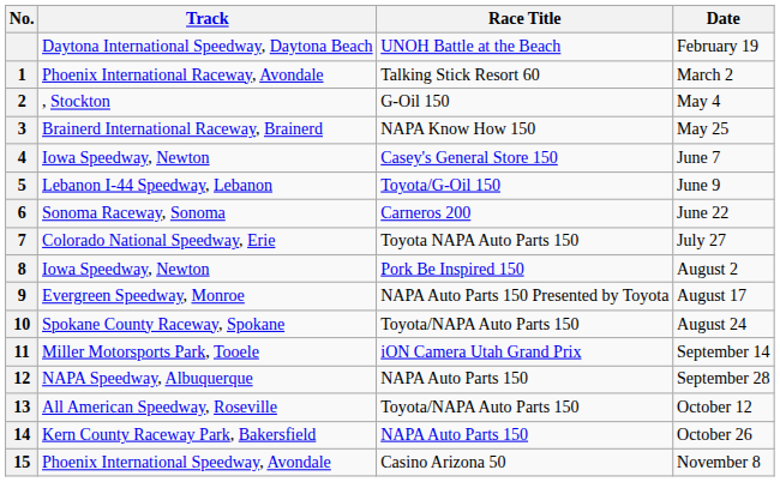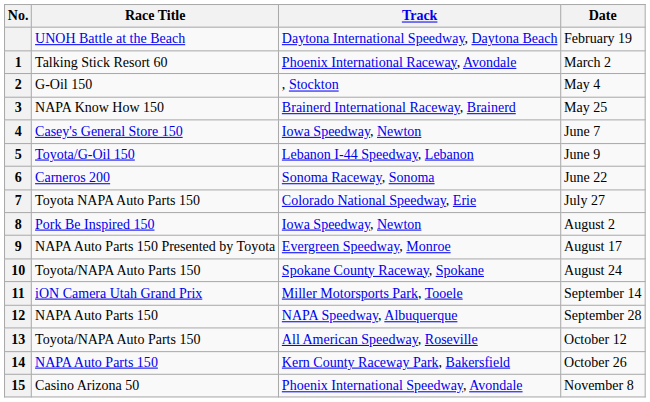 <table class="wikitable" style="font-size:85%;">
 <tr>
 <th>No.</th>
+<th>Race Title</th>
 <th><a href='#'>Track</a></th>
-<th>Race Title</th>
 <th>Date</th>
 </tr>
 <tr>
 <th></th>
+<td><a href='#'>UNOH Battle at the Beach</a></td>
 <td><a href='#'>Daytona International Speedway</a>, <a href='#'>Daytona Beach</a></td>
-<td><a href='#'>UNOH Battle at the Beach</a></td>
 <td>February 19</td>
 </tr>
 <tr>
 <th>1</th>
+<td>Talking Stick Resort 60</td>
 <td><a href='#'>Phoenix International Raceway</a>, <a href='#'>Avondale</a></td>
-<td>Talking Stick Resort 60</td>
 <td>March 2</td>
 </tr>
 <tr>
 <th>2</th>
+<td>G-Oil 150</td>
 <td>, <a href='#'>Stockton</a></td>
-<td>G-Oil 150</td>
 <td>May 4</td>
 </tr>
 <tr>
 <th>3</th>
+<td>NAPA Know How 150</td>
 <td><a href='#'>Brainerd International Raceway</a>, <a href='#'>Brainerd</a></td>
-<td>NAPA Know How 150</td>
 <td>May 25</td>
 </tr>
 <tr>
 <th>4</th>
+<td><a href='#'>Casey's General Store 150</a></td>
 <td><a href='#'>Iowa Speedway</a>, <a href='#'>Newton</a></td>
-<td><a href='#'>Casey's General Store 150</a></td>
 <td>June 7</td>
 </tr>
 <tr>
 <th>5</th>
+<td><a href='#'>Toyota/G-Oil 150</a></td>
 <td><a href='#'>Lebanon I-44 Speedway</a>, <a href='#'>Lebanon</a></td>
-<td><a href='#'>Toyota/G-Oil 150</a></td>
 <td>June 9</td>
 </tr>
 <tr>
 <th>6</th>
+<td><a href='#'>Carneros 200</a></td>
 <td><a href='#'>Sonoma Raceway</a>, <a href='#'>Sonoma</a></td>
-<td><a href='#'>Carneros 200</a></td>
 <td>June 22</td>
 </tr>
 <tr>
 <th>7</th>
+<td>Toyota NAPA Auto Parts 150</td>
 <td><a href='#'>Colorado National Speedway</a>, <a href='#'>Erie</a></td>
-<td>Toyota NAPA Auto Parts 150</td>
 <td>July 27</td>
 </tr>
 <tr>
 <th>8</th>
+<td><a href='#'>Pork Be Inspired 150</a></td>
 <td><a href='#'>Iowa Speedway</a>, <a href='#'>Newton</a></td>
-<td><a href='#'>Pork Be Inspired 150</a></td>
 <td>August 2</td>
 </tr>
 <tr>
 <th>9</th>
+<td>NAPA Auto Parts 150 Presented by Toyota</td>
 <td><a href='#'>Evergreen Speedway</a>, <a href='#'>Monroe</a></td>
-<td>NAPA Auto Parts 150 Presented by Toyota</td>
 <td>August 17</td>
 </tr>
 <tr>
 <th>10</th>
+<td>Toyota/NAPA Auto Parts 150</td>
 <td><a href='#'>Spokane County Raceway</a>, <a href='#'>Spokane</a></td>
-<td>Toyota/NAPA Auto Parts 150</td>
 <td>August 24</td>
 </tr>
 <tr>
 <th>11</th>
+<td><a href='#'>iON Camera Utah Grand Prix</a></td>
 <td><a href='#'>Miller Motorsports Park</a>, <a href='#'>Tooele</a></td>
-<td><a href='#'>iON Camera Utah Grand Prix</a></td>
 <td>September 14</td>
 </tr>
 <tr>
 <th>12</th>
+<td>NAPA Auto Parts 150</td>
 <td><a href='#'>NAPA Speedway</a>, <a href='#'>Albuquerque</a></td>
-<td>NAPA Auto Parts 150</td>
 <td>September 28</td>
 </tr>
 <tr>
 <th>13</th>
+<td>Toyota/NAPA Auto Parts 150</td>
 <td><a href='#'>All American Speedway</a>, <a href='#'>Roseville</a></td>
-<td>Toyota/NAPA Auto Parts 150</td>
 <td>October 12</td>
 </tr>
 <tr>
 <th>14</th>
+<td><a href='#'>NAPA Auto Parts 150</a></td>
 <td><a href='#'>Kern County Raceway Park</a>, <a href='#'>Bakersfield</a></td>
-<td><a href='#'>NAPA Auto Parts 150</a></td>
 <td>October 26</td>
 </tr>
 <tr>
 <th>15</th>
+<td>Casino Arizona 50</td>
 <td><a href='#'>Phoenix International Speedway</a>, <a href='#'>Avondale</a></td>
-<td>Casino Arizona 50</td>
 <td>November 8</td>
 </tr>
 </table>
